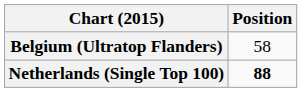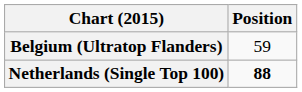 <table class="wikitable plainrowheaders" style="text-align:center;">
 <tr>
 <th>Chart (2015)</th>
 <th>Position</th>
 </tr>
 <tr>
 <th scope="row">Belgium (Ultratop Flanders)</th>
-<td>58</td>
+<td>59</td>
 </tr>
 <tr>
 <th scope="row">Netherlands (Single Top 100)</th>
 <td><strong>88</strong></td>
 </tr>
 </table>
